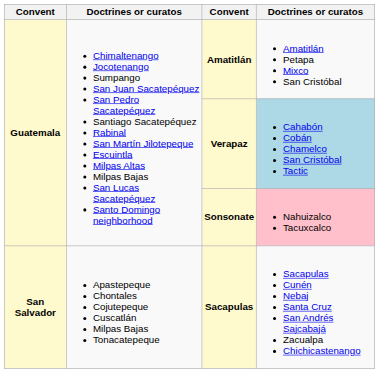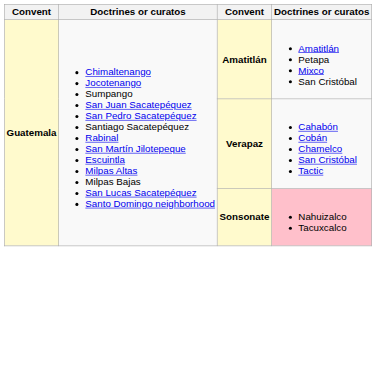 <table class="wikitable">
 <tr>
 <th>Convent</th>
 <th>Doctrines or curatos</th>
 <th>Convent</th>
 <th>Doctrines or curatos</th>
 </tr>
 <tr>
 <th style="background:lemonchiffon;" rowspan=3>Guatemala</th>
 <td rowspan=3><br><ul><li><a href='#'>Chimaltenango</a></li><li><a href='#'>Jocotenango</a></li><li>Sumpango</li><li><a href='#'>San Juan Sacatepéquez</a></li><li><a href='#'>San Pedro Sacatepéquez</a></li><li>Santiago Sacatepéquez</li><li><a href='#'>Rabinal</a></li><li><a href='#'>San Martín Jilotepeque</a></li><li><a href='#'>Escuintla</a></li><li><a href='#'>Milpas Altas</a></li><li>Milpas Bajas</li><li><a href='#'>San Lucas Sacatepéquez</a></li><li><a href='#'>Santo Domingo neighborhood</a></li></ul></td>
 <th style="background:lemonchiffon;">Amatitlán</th>
 <td><br><ul><li><a href='#'>Amatitlán</a></li><li>Petapa</li><li><a href='#'>Mixco</a></li><li>San Cristóbal</li></ul></td>
 </tr>
 <tr>
 <th style="background:lemonchiffon;">Verapaz</th>
-<td style="background: lightblue;"><br><ul><li><a href='#'>Cahabón</a></li><li><a href='#'>Cobán</a></li><li><a href='#'>Chamelco</a></li><li><a href='#'>San Cristóbal</a></li><li><a href='#'>Tactic</a></li></ul></td>
+<td><br><ul><li><a href='#'>Cahabón</a></li><li><a href='#'>Cobán</a></li><li><a href='#'>Chamelco</a></li><li><a href='#'>San Cristóbal</a></li><li><a href='#'>Tactic</a></li></ul></td>
 </tr>
 <tr>
 <th style="background:lemonchiffon;">Sonsonate</th>
 <td style="background: pink;"><br><ul><li>Nahuizalco</li><li>Tacuxcalco</li></ul></td>
 </tr>
-<tr>
-<th style="background:lemonchiffon;">San Salvador</th>
-<td><br><ul><li>Apastepeque</li><li>Chontales</li><li>Cojutepeque</li><li>Cuscatlán</li><li>Milpas Bajas</li><li>Tonacatepeque</li></ul></td>
-<th style="background:lemonchiffon;">Sacapulas</th>
-<td><br><ul><li><a href='#'>Sacapulas</a></li><li><a href='#'>Cunén</a></li><li><a href='#'>Nebaj</a></li><li><a href='#'>Santa Cruz</a></li><li><a href='#'>San Andrés Sajcabajá</a></li><li>Zacualpa</li><li><a href='#'>Chichicastenango</a></li></ul></td>
-</tr>
 </table>
